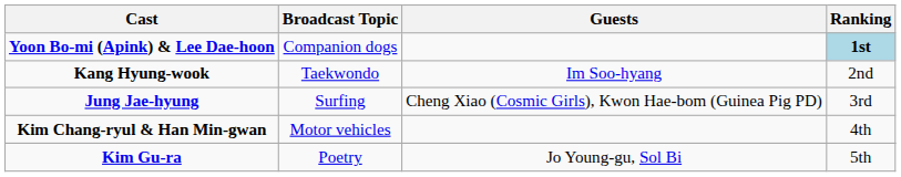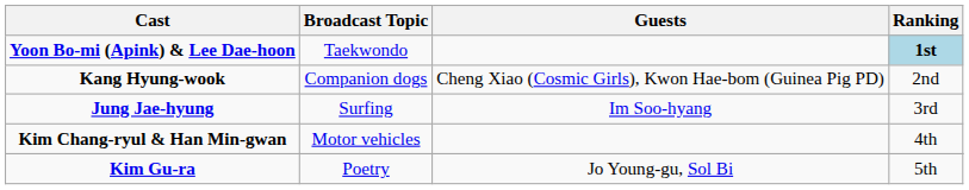 <table class="wikitable" style="font-size:90%;">
 <tr>
 <th>Cast</th>
 <th>Broadcast Topic</th>
 <th>Guests</th>
 <th>Ranking</th>
 </tr>
 <tr align="center">
 <td><strong><a href='#'>Yoon Bo-mi</a> (<a href='#'>Apink</a>) & <a href='#'>Lee Dae-hoon</a></strong></td>
-<td><a href='#'>Companion dogs</a></td>
+<td><a href='#'>Taekwondo</a></td>
 <td></td>
 <td style="background: lightblue;"><strong>1st</strong></td>
 </tr>
 <tr align="center">
 <td><strong>Kang Hyung-wook</strong></td>
-<td><a href='#'>Taekwondo</a></td>
-<td><a href='#'>Im Soo-hyang</a></td>
+<td><a href='#'>Companion dogs</a></td>
+<td>Cheng Xiao (<a href='#'>Cosmic Girls</a>), Kwon Hae-bom (Guinea Pig PD)</td>
 <td>2nd</td>
 </tr>
 <tr align="center">
 <td><strong><a href='#'>Jung Jae-hyung</a></strong></td>
 <td><a href='#'>Surfing</a></td>
-<td>Cheng Xiao (<a href='#'>Cosmic Girls</a>), Kwon Hae-bom (Guinea Pig PD)</td>
+<td><a href='#'>Im Soo-hyang</a></td>
 <td>3rd</td>
 </tr>
 <tr align="center">
 <td><strong>Kim Chang-ryul & Han Min-gwan</strong></td>
 <td><a href='#'>Motor vehicles</a></td>
 <td></td>
 <td>4th</td>
 </tr>
 <tr>
 </tr>
 <tr align="center">
 <td><strong><a href='#'>Kim Gu-ra</a></strong></td>
 <td><a href='#'>Poetry</a></td>
 <td>Jo Young-gu, <a href='#'>Sol Bi</a></td>
 <td>5th</td>
 </tr>
 </table>
